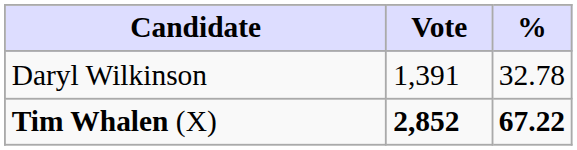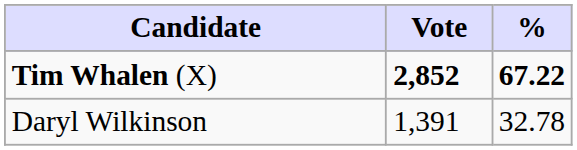 <table class="wikitable">
 <tr>
 <th style="background:#ddf; width:200px;">Candidate</th>
 <th style="background:#ddf; width:50px;">Vote</th>
 <th style="background:#ddf; width:30px;">%</th>
 </tr>
 <tr>
+<td><strong>Tim Whalen</strong> (X)</td>
+<td><strong>2,852</strong></td>
+<td><strong>67.22</strong></td>
+</tr>
+<tr>
 <td>Daryl Wilkinson</td>
 <td>1,391</td>
 <td>32.78</td>
 </tr>
-<tr>
-<td><strong>Tim Whalen</strong> (X)</td>
-<td><strong>2,852</strong></td>
-<td><strong>67.22</strong></td>
-</tr>
 </table>
